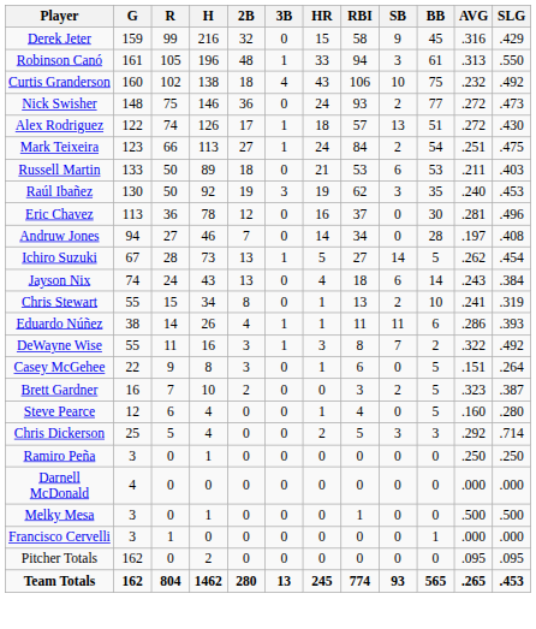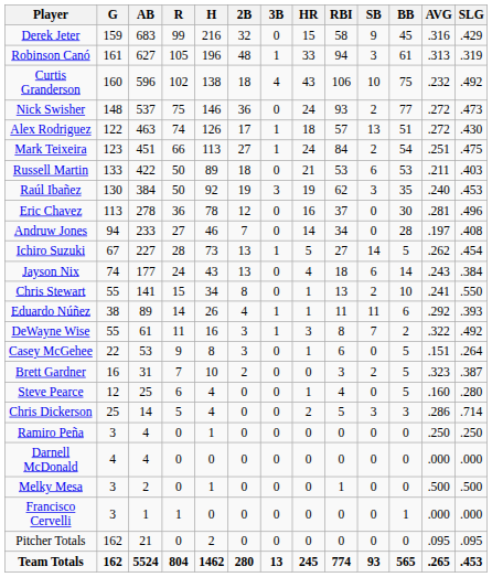 <table class=wikitable style="text-align:center">
 <tr>
 <th bgcolor=#DDDDFF; width="20%">Player</th>
 <th bgcolor=#DDDDFF; width="7%">G</th>
+<th bgcolor=#DDDDFF; width="7%">AB</th>
 <th bgcolor=#DDDDFF; width="7%">R</th>
 <th bgcolor=#DDDDFF; width="7%">H</th>
 <th bgcolor=#DDDDFF; width="7%">2B</th>
 <th bgcolor=#DDDDFF; width="7%">3B</th>
 <th bgcolor=#DDDDFF; width="7%">HR</th>
 <th bgcolor=#DDDDFF; width="7%">RBI</th>
 <th bgcolor=#DDDDFF; width="7%">SB</th>
 <th bgcolor=#DDDDFF; width="7%">BB</th>
 <th bgcolor=#DDDDFF; width="7%">AVG</th>
 <th bgcolor=#DDDDFF; width="7%">SLG</th>
 </tr>
 <tr>
 <td><a href='#'>Derek Jeter</a></td>
 <td>159</td>
+<td>683</td>
 <td>99</td>
 <td>216</td>
 <td>32</td>
 <td>0</td>
 <td>15</td>
 <td>58</td>
 <td>9</td>
 <td>45</td>
 <td>.316</td>
 <td>.429</td>
 </tr>
 <tr>
 <td><a href='#'>Robinson Canó</a></td>
 <td>161</td>
+<td>627</td>
 <td>105</td>
 <td>196</td>
 <td>48</td>
 <td>1</td>
 <td>33</td>
 <td>94</td>
 <td>3</td>
 <td>61</td>
 <td>.313</td>
-<td>.550</td>
+<td>.319</td>
 </tr>
 <tr>
 <td><a href='#'>Curtis Granderson</a></td>
 <td>160</td>
+<td>596</td>
 <td>102</td>
 <td>138</td>
 <td>18</td>
 <td>4</td>
 <td>43</td>
 <td>106</td>
 <td>10</td>
 <td>75</td>
 <td>.232</td>
 <td>.492</td>
 </tr>
 <tr>
 <td><a href='#'>Nick Swisher</a></td>
 <td>148</td>
+<td>537</td>
 <td>75</td>
 <td>146</td>
 <td>36</td>
 <td>0</td>
 <td>24</td>
 <td>93</td>
 <td>2</td>
 <td>77</td>
 <td>.272</td>
 <td>.473</td>
 </tr>
 <tr>
 <td><a href='#'>Alex Rodriguez</a></td>
 <td>122</td>
+<td>463</td>
 <td>74</td>
 <td>126</td>
 <td>17</td>
 <td>1</td>
 <td>18</td>
 <td>57</td>
 <td>13</td>
 <td>51</td>
 <td>.272</td>
 <td>.430</td>
 </tr>
 <tr>
 <td><a href='#'>Mark Teixeira</a></td>
 <td>123</td>
+<td>451</td>
 <td>66</td>
 <td>113</td>
 <td>27</td>
 <td>1</td>
 <td>24</td>
 <td>84</td>
 <td>2</td>
 <td>54</td>
 <td>.251</td>
 <td>.475</td>
 </tr>
 <tr>
 <td><a href='#'>Russell Martin</a></td>
 <td>133</td>
+<td>422</td>
 <td>50</td>
 <td>89</td>
 <td>18</td>
 <td>0</td>
 <td>21</td>
 <td>53</td>
 <td>6</td>
 <td>53</td>
 <td>.211</td>
 <td>.403</td>
 </tr>
 <tr>
 <td><a href='#'>Raúl Ibañez</a></td>
 <td>130</td>
+<td>384</td>
 <td>50</td>
 <td>92</td>
 <td>19</td>
 <td>3</td>
 <td>19</td>
 <td>62</td>
 <td>3</td>
 <td>35</td>
 <td>.240</td>
 <td>.453</td>
 </tr>
 <tr>
 <td><a href='#'>Eric Chavez</a></td>
 <td>113</td>
+<td>278</td>
 <td>36</td>
 <td>78</td>
 <td>12</td>
 <td>0</td>
 <td>16</td>
 <td>37</td>
 <td>0</td>
 <td>30</td>
 <td>.281</td>
 <td>.496</td>
 </tr>
 <tr>
 <td><a href='#'>Andruw Jones</a></td>
 <td>94</td>
+<td>233</td>
 <td>27</td>
 <td>46</td>
 <td>7</td>
 <td>0</td>
 <td>14</td>
 <td>34</td>
 <td>0</td>
 <td>28</td>
 <td>.197</td>
 <td>.408</td>
 </tr>
 <tr>
 <td><a href='#'>Ichiro Suzuki</a></td>
 <td>67</td>
+<td>227</td>
 <td>28</td>
 <td>73</td>
 <td>13</td>
 <td>1</td>
 <td>5</td>
 <td>27</td>
 <td>14</td>
 <td>5</td>
 <td>.262</td>
 <td>.454</td>
 </tr>
 <tr>
 <td><a href='#'>Jayson Nix</a></td>
 <td>74</td>
+<td>177</td>
 <td>24</td>
 <td>43</td>
 <td>13</td>
 <td>0</td>
 <td>4</td>
 <td>18</td>
 <td>6</td>
 <td>14</td>
 <td>.243</td>
 <td>.384</td>
 </tr>
 <tr>
 <td><a href='#'>Chris Stewart</a></td>
 <td>55</td>
+<td>141</td>
 <td>15</td>
 <td>34</td>
 <td>8</td>
 <td>0</td>
 <td>1</td>
 <td>13</td>
 <td>2</td>
 <td>10</td>
 <td>.241</td>
-<td>.319</td>
+<td>.550</td>
 </tr>
 <tr>
 <td><a href='#'>Eduardo Núñez</a></td>
 <td>38</td>
+<td>89</td>
 <td>14</td>
 <td>26</td>
 <td>4</td>
 <td>1</td>
 <td>1</td>
 <td>11</td>
 <td>11</td>
 <td>6</td>
-<td>.286</td>
+<td>.292</td>
 <td>.393</td>
 </tr>
 <tr>
 <td><a href='#'>DeWayne Wise</a></td>
 <td>55</td>
+<td>61</td>
 <td>11</td>
 <td>16</td>
 <td>3</td>
 <td>1</td>
 <td>3</td>
 <td>8</td>
 <td>7</td>
 <td>2</td>
 <td>.322</td>
 <td>.492</td>
 </tr>
 <tr>
 <td><a href='#'>Casey McGehee</a></td>
 <td>22</td>
+<td>53</td>
 <td>9</td>
 <td>8</td>
 <td>3</td>
 <td>0</td>
 <td>1</td>
 <td>6</td>
 <td>0</td>
 <td>5</td>
 <td>.151</td>
 <td>.264</td>
 </tr>
 <tr>
 <td><a href='#'>Brett Gardner</a></td>
 <td>16</td>
+<td>31</td>
 <td>7</td>
 <td>10</td>
 <td>2</td>
 <td>0</td>
 <td>0</td>
 <td>3</td>
 <td>2</td>
 <td>5</td>
 <td>.323</td>
 <td>.387</td>
 </tr>
 <tr>
 <td><a href='#'>Steve Pearce</a></td>
 <td>12</td>
+<td>25</td>
 <td>6</td>
 <td>4</td>
 <td>0</td>
 <td>0</td>
 <td>1</td>
 <td>4</td>
 <td>0</td>
 <td>5</td>
 <td>.160</td>
 <td>.280</td>
 </tr>
 <tr>
 <td><a href='#'>Chris Dickerson</a></td>
 <td>25</td>
+<td>14</td>
 <td>5</td>
 <td>4</td>
 <td>0</td>
 <td>0</td>
 <td>2</td>
 <td>5</td>
 <td>3</td>
 <td>3</td>
-<td>.292</td>
+<td>.286</td>
 <td>.714</td>
 </tr>
 <tr>
 <td><a href='#'>Ramiro Peña</a></td>
 <td>3</td>
+<td>4</td>
 <td>0</td>
 <td>1</td>
 <td>0</td>
 <td>0</td>
 <td>0</td>
 <td>0</td>
 <td>0</td>
 <td>0</td>
 <td>.250</td>
 <td>.250</td>
 </tr>
 <tr>
 <td><a href='#'>Darnell McDonald</a></td>
+<td>4</td>
 <td>4</td>
 <td>0</td>
 <td>0</td>
 <td>0</td>
 <td>0</td>
 <td>0</td>
 <td>0</td>
 <td>0</td>
 <td>0</td>
 <td>.000</td>
 <td>.000</td>
 </tr>
 <tr>
 <td><a href='#'>Melky Mesa</a></td>
 <td>3</td>
+<td>2</td>
 <td>0</td>
 <td>1</td>
 <td>0</td>
 <td>0</td>
 <td>0</td>
 <td>1</td>
 <td>0</td>
 <td>0</td>
 <td>.500</td>
 <td>.500</td>
 </tr>
 <tr>
 <td><a href='#'>Francisco Cervelli</a></td>
 <td>3</td>
 <td>1</td>
+<td>1</td>
 <td>0</td>
 <td>0</td>
 <td>0</td>
 <td>0</td>
 <td>0</td>
 <td>0</td>
 <td>1</td>
 <td>.000</td>
 <td>.000</td>
 </tr>
 <tr>
 <td>Pitcher Totals</td>
 <td>162</td>
+<td>21</td>
 <td>0</td>
 <td>2</td>
 <td>0</td>
 <td>0</td>
 <td>0</td>
 <td>0</td>
 <td>0</td>
 <td>0</td>
 <td>.095</td>
 <td>.095</td>
 </tr>
 <tr>
 <td><strong>Team Totals</strong></td>
 <td><strong>162</strong></td>
+<td><strong>5524</strong></td>
 <td><strong>804</strong></td>
 <td><strong>1462</strong></td>
 <td><strong>280</strong></td>
 <td><strong>13</strong></td>
 <td><strong>245</strong></td>
 <td><strong>774</strong></td>
 <td><strong>93</strong></td>
 <td><strong>565</strong></td>
 <td><strong>.265</strong></td>
 <td><strong>.453</strong></td>
 </tr>
 </table>
